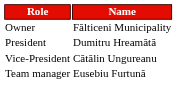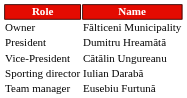 <table class="toccolours">
 <tr>
 <th style="background:#e40b01;color:#FFFFFF;border:1px solid #000000;">Role</th>
 <th style="background:#e40b01;color:#FFFFFF;border:1px solid #000000;">Name</th>
 </tr>
 <tr>
 <td>Owner</td>
 <td> Fălticeni Municipality</td>
 </tr>
 <tr>
 <td>President</td>
 <td> Dumitru Hreamătă</td>
 </tr>
 <tr>
 <td>Vice-President</td>
 <td> Cătălin Ungureanu</td>
 </tr>
 <tr>
+<td>Sporting director</td>
+<td> Iulian Darabă</td>
+</tr>
+<tr>
 <td>Team manager</td>
 <td> Eusebiu Furtună</td>
 </tr>
 </table>
